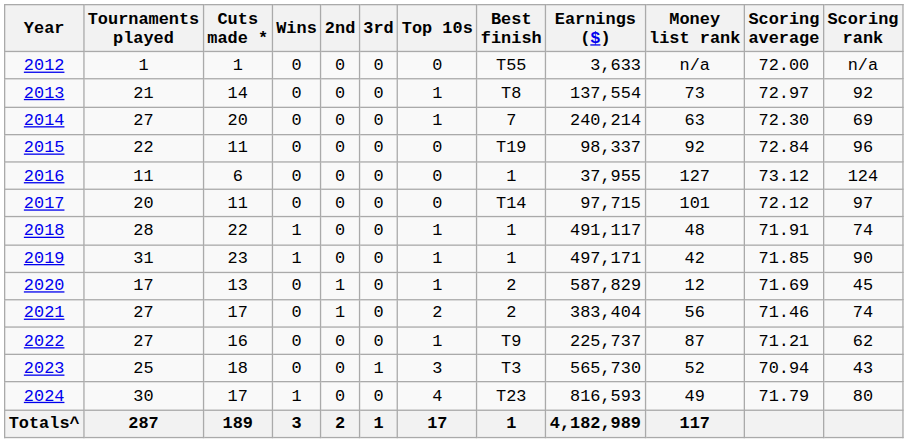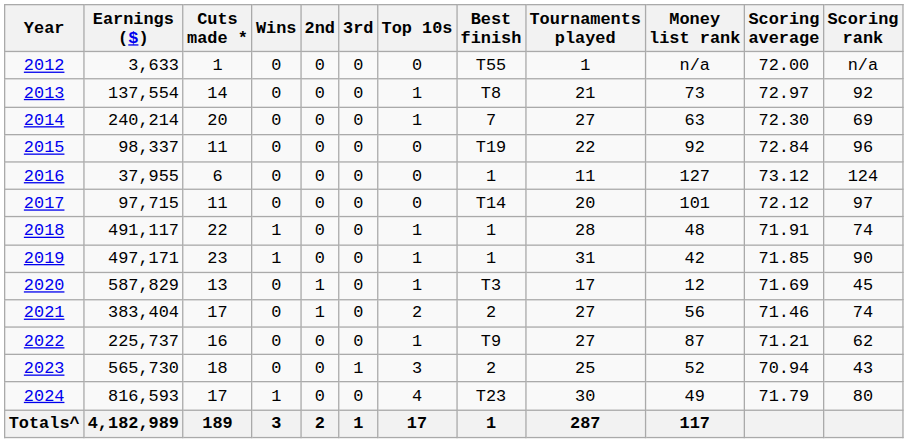 <table class="wikitable" style="text-align:center; ">
 <tr>
 <th>Year</th>
-<th>Tournaments <br>played</th>
+<th>Earnings<br>(<a href='#'>$</a>)</th>
 <th>Cuts <br>made *</th>
 <th>Wins</th>
 <th>2nd</th>
 <th>3rd</th>
 <th>Top 10s</th>
 <th>Best <br>finish</th>
-<th>Earnings<br>(<a href='#'>$</a>)</th>
+<th>Tournaments <br>played</th>
 <th>Money <br>list rank</th>
 <th>Scoring <br>average</th>
 <th>Scoring<br>rank</th>
 </tr>
 <tr>
 <td><a href='#'>2012</a></td>
-<td>1</td>
+<td align=right>3,633</td>
 <td>1</td>
 <td>0</td>
 <td>0</td>
 <td>0</td>
 <td>0</td>
 <td>T55</td>
-<td align=right>3,633</td>
+<td>1</td>
 <td>n/a</td>
 <td>72.00</td>
 <td>n/a</td>
 </tr>
 <tr>
 <td><a href='#'>2013</a></td>
-<td>21</td>
+<td align=right>137,554</td>
 <td>14</td>
 <td>0</td>
 <td>0</td>
 <td>0</td>
 <td>1</td>
 <td>T8</td>
-<td align=right>137,554</td>
+<td>21</td>
 <td>73</td>
 <td>72.97</td>
 <td>92</td>
 </tr>
 <tr>
 <td><a href='#'>2014</a></td>
-<td>27</td>
+<td align=right>240,214</td>
 <td>20</td>
 <td>0</td>
 <td>0</td>
 <td>0</td>
 <td>1</td>
 <td>7</td>
-<td align=right>240,214</td>
+<td>27</td>
 <td>63</td>
 <td>72.30</td>
 <td>69</td>
 </tr>
 <tr>
 <td><a href='#'>2015</a></td>
-<td>22</td>
+<td align=right>98,337</td>
 <td>11</td>
 <td>0</td>
 <td>0</td>
 <td>0</td>
 <td>0</td>
 <td>T19</td>
-<td align=right>98,337</td>
+<td>22</td>
 <td>92</td>
 <td>72.84</td>
 <td>96</td>
 </tr>
 <tr>
 <td><a href='#'>2016</a></td>
-<td>11</td>
+<td align=right>37,955</td>
 <td>6</td>
 <td>0</td>
 <td>0</td>
 <td>0</td>
 <td>0</td>
 <td>1</td>
-<td align=right>37,955</td>
+<td>11</td>
 <td>127</td>
 <td>73.12</td>
 <td>124</td>
 </tr>
 <tr>
 <td><a href='#'>2017</a></td>
-<td>20</td>
+<td align=right>97,715</td>
 <td>11</td>
 <td>0</td>
 <td>0</td>
 <td>0</td>
 <td>0</td>
 <td>T14</td>
-<td align=right>97,715</td>
+<td>20</td>
 <td>101</td>
 <td>72.12</td>
 <td>97</td>
 </tr>
 <tr>
 <td><a href='#'>2018</a></td>
-<td>28</td>
+<td align=right>491,117</td>
 <td>22</td>
 <td>1</td>
 <td>0</td>
 <td>0</td>
 <td>1</td>
 <td>1</td>
-<td align=right>491,117</td>
+<td>28</td>
 <td>48</td>
 <td>71.91</td>
 <td>74</td>
 </tr>
 <tr>
 <td><a href='#'>2019</a></td>
-<td>31</td>
+<td align=right>497,171</td>
 <td>23</td>
 <td>1</td>
 <td>0</td>
 <td>0</td>
 <td>1</td>
 <td>1</td>
-<td align=right>497,171</td>
+<td>31</td>
 <td>42</td>
 <td>71.85</td>
 <td>90</td>
 </tr>
 <tr>
 <td><a href='#'>2020</a></td>
-<td>17</td>
+<td align=right>587,829</td>
 <td>13</td>
 <td>0</td>
 <td>1</td>
 <td>0</td>
 <td>1</td>
-<td>2</td>
-<td align=right>587,829</td>
+<td>T3</td>
+<td>17</td>
 <td>12</td>
 <td>71.69</td>
 <td>45</td>
 </tr>
 <tr>
 <td><a href='#'>2021</a></td>
-<td>27</td>
+<td align=right>383,404</td>
 <td>17</td>
 <td>0</td>
 <td>1</td>
 <td>0</td>
 <td>2</td>
 <td>2</td>
-<td align=right>383,404</td>
+<td>27</td>
 <td>56</td>
 <td>71.46</td>
 <td>74</td>
 </tr>
 <tr>
 <td><a href='#'>2022</a></td>
-<td>27</td>
+<td align=right>225,737</td>
 <td>16</td>
 <td>0</td>
 <td>0</td>
 <td>0</td>
 <td>1</td>
 <td>T9</td>
-<td align=right>225,737</td>
+<td>27</td>
 <td>87</td>
 <td>71.21</td>
 <td>62</td>
 </tr>
 <tr>
 <td><a href='#'>2023</a></td>
-<td>25</td>
+<td align=right>565,730</td>
 <td>18</td>
 <td>0</td>
 <td>0</td>
 <td>1</td>
 <td>3</td>
-<td>T3</td>
-<td align=right>565,730</td>
+<td>2</td>
+<td>25</td>
 <td>52</td>
 <td>70.94</td>
 <td>43</td>
 </tr>
 <tr>
 <td><a href='#'>2024</a></td>
-<td>30</td>
+<td align=right>816,593</td>
 <td>17</td>
 <td>1</td>
 <td>0</td>
 <td>0</td>
 <td>4</td>
 <td>T23</td>
-<td align=right>816,593</td>
+<td>30</td>
 <td>49</td>
 <td>71.79</td>
 <td>80</td>
 </tr>
 <tr>
 <th>Totals^</th>
-<th>287 </th>
+<th align=right>4,182,989 </th>
 <th>189 </th>
 <th>3 </th>
 <th>2 </th>
 <th>1 </th>
 <th>17 </th>
 <th>1 </th>
-<th align=right>4,182,989 </th>
+<th>287 </th>
 <th>117 </th>
 <th></th>
 <th></th>
 </tr>
 </table>
